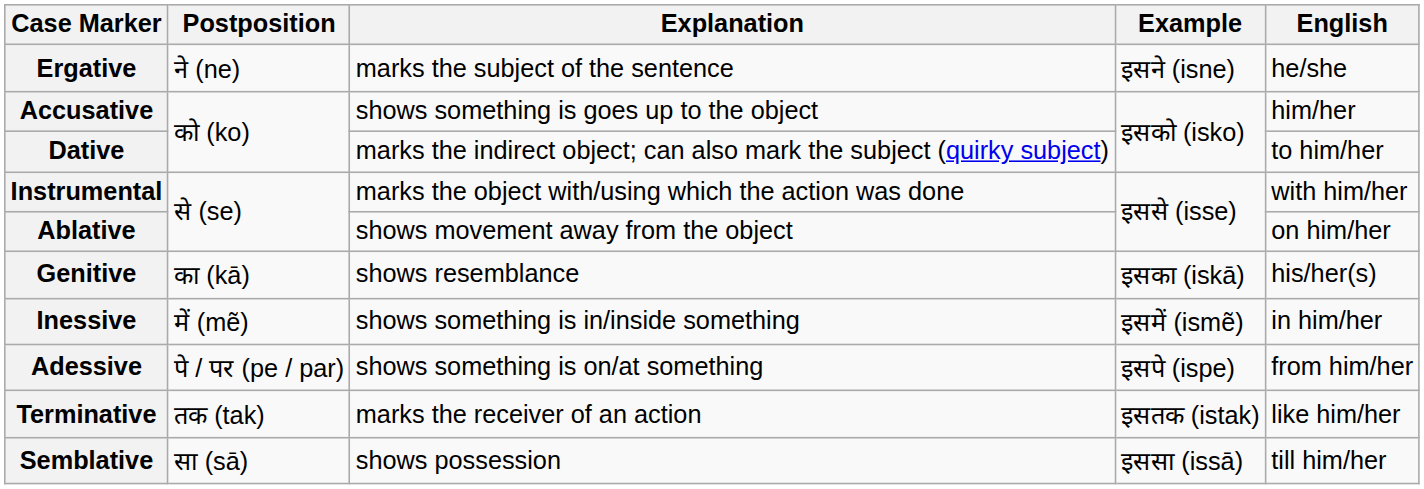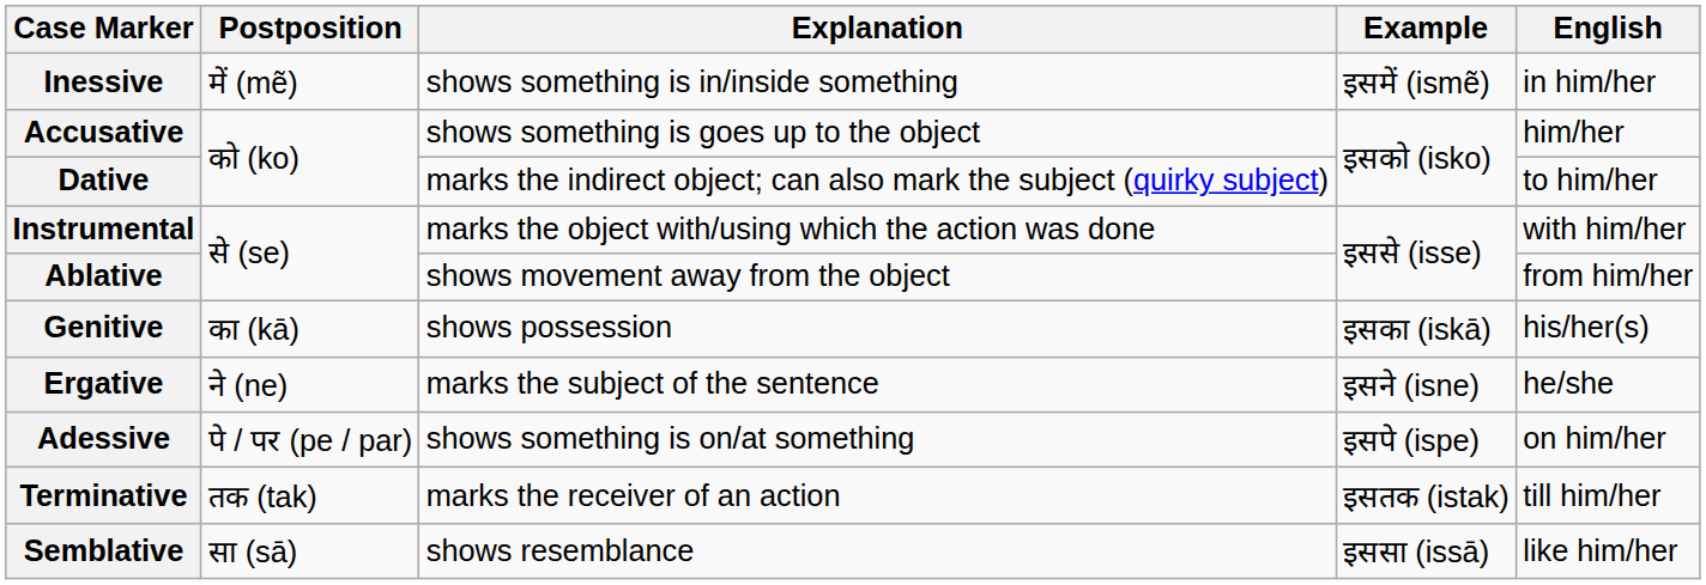 <table class="wikitable">
 <tr>
 <th>Case Marker</th>
 <th>Postposition</th>
 <th>Explanation</th>
 <th>Example</th>
 <th>English</th>
 </tr>
 <tr>
-<th>Ergative</th>
-<td>ने  (ne)</td>
-<td>marks the subject of the sentence</td>
-<td>इसने (isne)</td>
-<td>he/she</td>
+<th>Inessive</th>
+<td>में  (mẽ)</td>
+<td>shows something is in/inside something</td>
+<td>इसमें (ismẽ)</td>
+<td>in him/her</td>
 </tr>
 <tr>
 <th>Accusative</th>
 <td rowspan="2">को (ko)</td>
 <td>shows something is goes up to the object</td>
 <td rowspan="2">इसको (isko)</td>
 <td>him/her</td>
 </tr>
 <tr>
 <th>Dative</th>
 <td>marks the indirect object; can also mark the subject (<a href='#'>quirky subject</a>)</td>
 <td>to him/her</td>
 </tr>
 <tr>
 <th>Instrumental</th>
 <td rowspan="2">से (se)</td>
 <td>marks the object with/using which the action was done</td>
 <td rowspan="2">इससे (isse)</td>
 <td>with him/her</td>
 </tr>
 <tr>
 <th>Ablative</th>
 <td>shows movement away from the object</td>
-<td>on him/her</td>
+<td>from him/her</td>
 </tr>
 <tr>
 <th>Genitive</th>
 <td>का (kā)</td>
-<td>shows resemblance</td>
+<td>shows possession</td>
 <td>इसका (iskā)</td>
 <td>his/her(s)</td>
 </tr>
 <tr>
-<th>Inessive</th>
-<td>में  (mẽ)</td>
-<td>shows something is in/inside something</td>
-<td>इसमें (ismẽ)</td>
-<td>in him/her</td>
+<th>Ergative</th>
+<td>ने  (ne)</td>
+<td>marks the subject of the sentence</td>
+<td>इसने (isne)</td>
+<td>he/she</td>
 </tr>
 <tr>
 <th>Adessive</th>
 <td>पे / पर (pe / par)</td>
 <td>shows something is on/at something</td>
 <td>इसपे (ispe)</td>
-<td>from him/her</td>
+<td>on him/her</td>
 </tr>
 <tr>
 <th>Terminative</th>
 <td>तक (tak)</td>
 <td>marks the receiver of an action</td>
 <td>इसतक (istak)</td>
-<td>like him/her</td>
+<td>till him/her</td>
 </tr>
 <tr>
 <th>Semblative</th>
 <td>सा (sā)</td>
-<td>shows possession</td>
+<td>shows resemblance</td>
 <td>इससा (issā)</td>
-<td>till him/her</td>
+<td>like him/her</td>
 </tr>
 </table>
